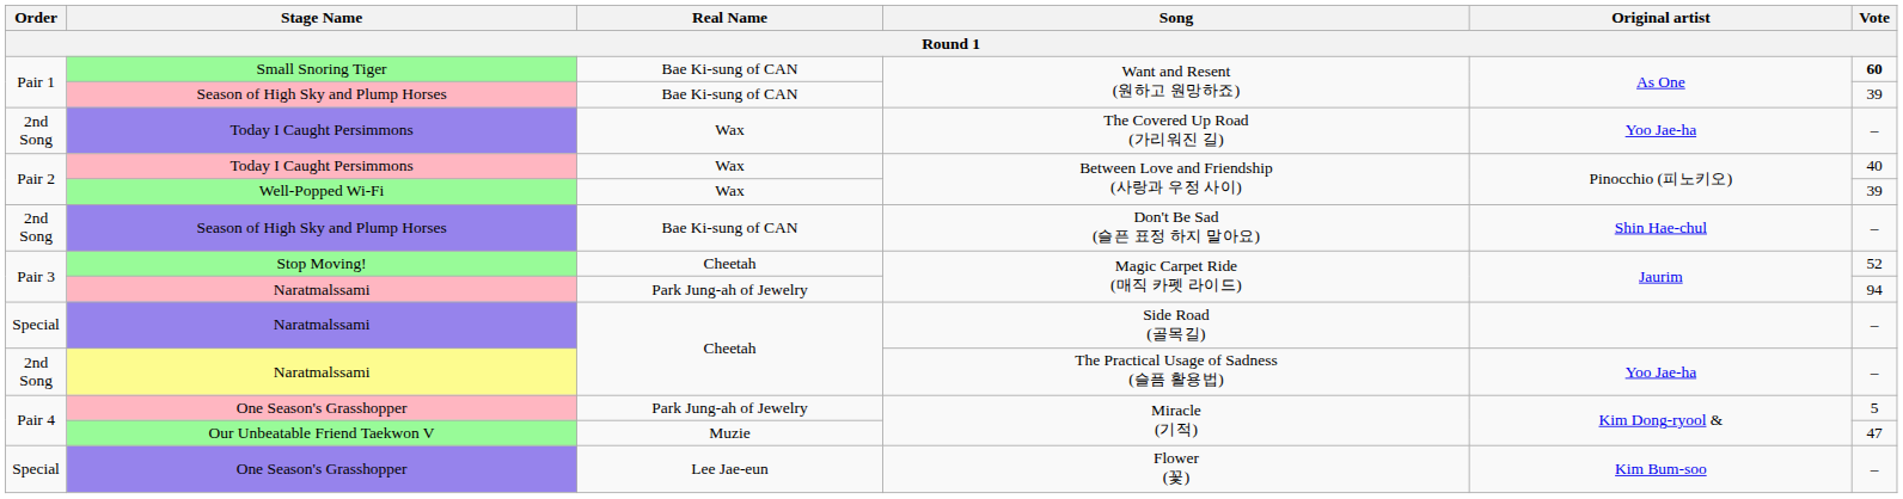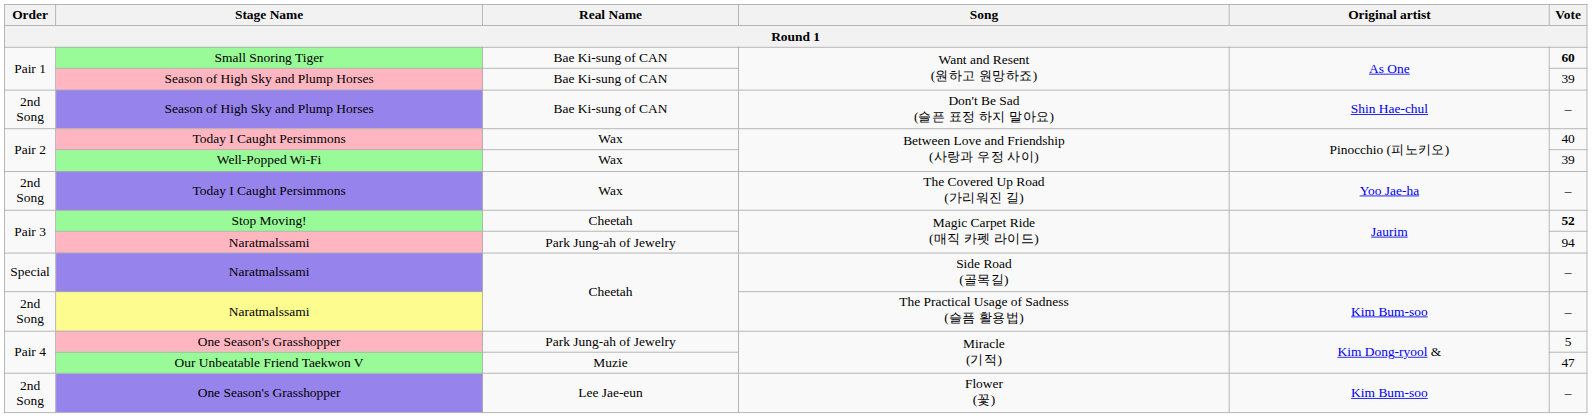 <table class="wikitable" style="text-align:center; width:95%;">
 <tr>
 <th style="width:1%;">Order</th>
 <th style="width:20%;">Stage Name</th>
 <th style="width:12%;">Real Name</th>
 <th style="width:23%;">Song</th>
 <th style="width:15%;">Original artist</th>
 <th style="width:1%;">Vote</th>
 </tr>
 <tr>
 <th colspan=6>Round 1</th>
 </tr>
 <tr>
 <td rowspan=2>Pair 1</td>
 <td bgcolor="palegreen">Small Snoring Tiger</td>
 <td>Bae Ki-sung of CAN</td>
 <td rowspan=2>Want and Resent<br>(원하고 원망하죠)</td>
 <td rowspan=2><a href='#'>As One</a></td>
 <td><strong>60</strong></td>
 </tr>
 <tr>
 <td bgcolor="lightpink">Season of High Sky and Plump Horses</td>
 <td>Bae Ki-sung of CAN</td>
 <td>39</td>
 </tr>
 <tr>
 <td>2nd Song</td>
-<td bgcolor="#9683EC">Today I Caught Persimmons</td>
-<td>Wax</td>
-<td>The Covered Up Road<br>(가리워진 길)</td>
-<td><a href='#'>Yoo Jae-ha</a></td>
+<td bgcolor="#9683EC">Season of High Sky and Plump Horses</td>
+<td>Bae Ki-sung of CAN</td>
+<td>Don't Be Sad<br>(슬픈 표정 하지 말아요)</td>
+<td><a href='#'>Shin Hae-chul</a></td>
 <td>–</td>
 </tr>
 <tr>
 <td rowspan=2>Pair 2</td>
 <td bgcolor="lightpink">Today I Caught Persimmons</td>
 <td>Wax</td>
 <td rowspan=2>Between Love and Friendship<br>(사랑과 우정 사이)</td>
 <td rowspan=2>Pinocchio (피노키오)</td>
 <td>40</td>
 </tr>
 <tr>
 <td bgcolor="palegreen">Well-Popped Wi-Fi</td>
 <td>Wax</td>
 <td>39</td>
 </tr>
 <tr>
 <td>2nd Song</td>
-<td bgcolor="#9683EC">Season of High Sky and Plump Horses</td>
-<td>Bae Ki-sung of CAN</td>
-<td>Don't Be Sad<br>(슬픈 표정 하지 말아요)</td>
-<td><a href='#'>Shin Hae-chul</a></td>
+<td bgcolor="#9683EC">Today I Caught Persimmons</td>
+<td>Wax</td>
+<td>The Covered Up Road<br>(가리워진 길)</td>
+<td><a href='#'>Yoo Jae-ha</a></td>
 <td>–</td>
 </tr>
 <tr>
 <td rowspan=2>Pair 3</td>
 <td bgcolor="palegreen">Stop Moving!</td>
 <td>Cheetah</td>
 <td rowspan=2>Magic Carpet Ride<br>(매직 카펫 라이드)</td>
 <td rowspan=2><a href='#'>Jaurim</a></td>
-<td>52</td>
+<td><strong>52</strong></td>
 </tr>
 <tr>
 <td bgcolor="lightpink">Naratmalssami</td>
 <td>Park Jung-ah of Jewelry</td>
 <td>94</td>
 </tr>
 <tr>
 <td>Special</td>
 <td bgcolor="#9683EC">Naratmalssami</td>
 <td rowspan=2>Cheetah</td>
 <td>Side Road<br>(골목길)</td>
 <td></td>
 <td>–</td>
 </tr>
 <tr>
 <td>2nd Song</td>
 <td bgcolor="#FDFC8F">Naratmalssami</td>
 <td>The Practical Usage of Sadness<br>(슬픔 활용법)</td>
-<td><a href='#'>Yoo Jae-ha</a></td>
+<td><a href='#'>Kim Bum-soo</a></td>
 <td>–</td>
 </tr>
 <tr>
 <td rowspan=2>Pair 4</td>
 <td bgcolor="lightpink">One Season's Grasshopper</td>
 <td>Park Jung-ah of Jewelry</td>
 <td rowspan=2>Miracle<br>(기적)</td>
 <td rowspan=2><a href='#'>Kim Dong-ryool</a> & </td>
 <td>5</td>
 </tr>
 <tr>
 <td bgcolor="palegreen">Our Unbeatable Friend Taekwon V</td>
 <td>Muzie</td>
 <td>47</td>
 </tr>
 <tr>
-<td>Special</td>
+<td>2nd Song</td>
 <td bgcolor="#9683EC">One Season's Grasshopper</td>
 <td>Lee Jae-eun</td>
 <td>Flower<br>(꽃)</td>
 <td><a href='#'>Kim Bum-soo</a></td>
 <td>–</td>
 </tr>
 </table>
